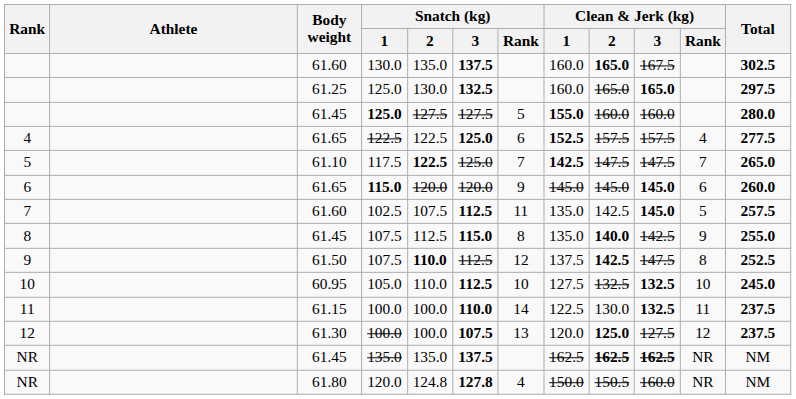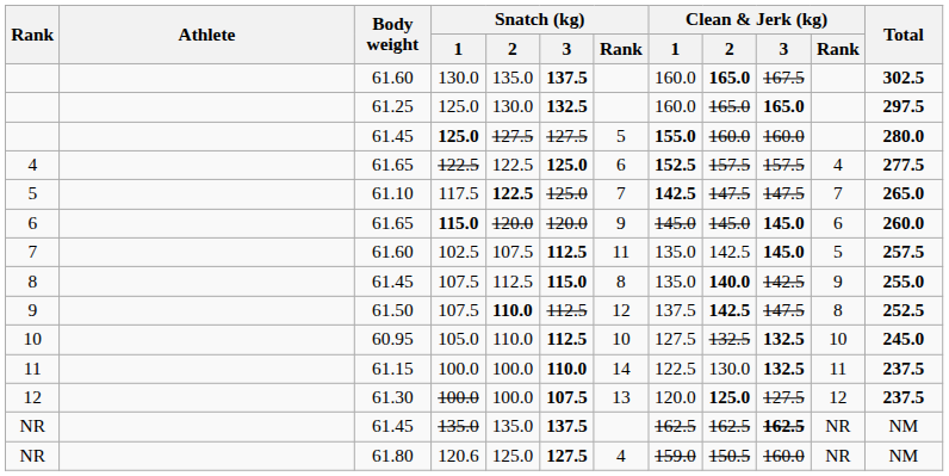 <table class = "wikitable" style="text-align:center;">
 <tr>
 <th rowspan=2 width=40>Rank</th>
 <th rowspan=2 width=250>Athlete</th>
 <th rowspan=2 width=60>Body weight</th>
 <th colspan=4>Snatch (kg)</th>
 <th colspan=4>Clean & Jerk (kg)</th>
 <th rowspan=2 width=60>Total</th>
 </tr>
 <tr>
 <th width=40>1</th>
 <th width=40>2</th>
 <th width=40>3</th>
 <th width=40>Rank</th>
 <th width=40>1</th>
 <th width=40>2</th>
 <th width=40>3</th>
 <th width=40>Rank</th>
 </tr>
 <tr>
 <td></td>
 <td align=left></td>
 <td>61.60</td>
 <td>130.0</td>
 <td>135.0</td>
 <td><strong>137.5</strong></td>
 <td></td>
 <td>160.0</td>
 <td><strong>165.0</strong></td>
 <td><s>167.5</s></td>
 <td></td>
 <td><strong>302.5</strong></td>
 </tr>
 <tr>
 <td></td>
 <td align=left></td>
 <td>61.25</td>
 <td>125.0</td>
 <td>130.0</td>
 <td><strong>132.5</strong></td>
 <td></td>
 <td>160.0</td>
 <td><s>165.0</s></td>
 <td><strong>165.0</strong></td>
 <td></td>
 <td><strong>297.5</strong></td>
 </tr>
 <tr>
 <td></td>
 <td align=left></td>
 <td>61.45</td>
 <td><strong>125.0</strong></td>
 <td><s>127.5</s></td>
 <td><s>127.5</s></td>
 <td>5</td>
 <td><strong>155.0</strong></td>
 <td><s>160.0</s></td>
 <td><s>160.0</s></td>
 <td></td>
 <td><strong>280.0</strong></td>
 </tr>
 <tr>
 <td>4</td>
 <td align=left></td>
 <td>61.65</td>
 <td><s>122.5</s></td>
 <td>122.5</td>
 <td><strong>125.0</strong></td>
 <td>6</td>
 <td><strong>152.5</strong></td>
 <td><s>157.5</s></td>
 <td><s>157.5</s></td>
 <td>4</td>
 <td><strong>277.5</strong></td>
 </tr>
 <tr>
 <td>5</td>
 <td align=left></td>
 <td>61.10</td>
 <td>117.5</td>
 <td><strong>122.5</strong></td>
 <td><s>125.0</s></td>
 <td>7</td>
 <td><strong>142.5</strong></td>
 <td><s>147.5</s></td>
 <td><s>147.5</s></td>
 <td>7</td>
 <td><strong>265.0</strong></td>
 </tr>
 <tr>
 <td>6</td>
 <td align=left></td>
 <td>61.65</td>
 <td><strong>115.0</strong></td>
 <td><s>120.0</s></td>
 <td><s>120.0</s></td>
 <td>9</td>
 <td><s>145.0</s></td>
 <td><s>145.0</s></td>
 <td><strong>145.0</strong></td>
 <td>6</td>
 <td><strong>260.0</strong></td>
 </tr>
 <tr>
 <td>7</td>
 <td align=left></td>
 <td>61.60</td>
 <td>102.5</td>
 <td>107.5</td>
 <td><strong>112.5</strong></td>
 <td>11</td>
 <td>135.0</td>
 <td>142.5</td>
 <td><strong>145.0</strong></td>
 <td>5</td>
 <td><strong>257.5</strong></td>
 </tr>
 <tr>
 <td>8</td>
 <td align=left></td>
 <td>61.45</td>
 <td>107.5</td>
 <td>112.5</td>
 <td><strong>115.0</strong></td>
 <td>8</td>
 <td>135.0</td>
 <td><strong>140.0</strong></td>
 <td><s>142.5</s></td>
 <td>9</td>
 <td><strong>255.0</strong></td>
 </tr>
 <tr>
 <td>9</td>
 <td align=left></td>
 <td>61.50</td>
 <td>107.5</td>
 <td><strong>110.0</strong></td>
 <td><s>112.5</s></td>
 <td>12</td>
 <td>137.5</td>
 <td><strong>142.5</strong></td>
 <td><s>147.5</s></td>
 <td>8</td>
 <td><strong>252.5</strong></td>
 </tr>
 <tr>
 <td>10</td>
 <td align=left></td>
 <td>60.95</td>
 <td>105.0</td>
 <td>110.0</td>
 <td><strong>112.5</strong></td>
 <td>10</td>
 <td>127.5</td>
 <td><s>132.5</s></td>
 <td><strong>132.5</strong></td>
 <td>10</td>
 <td><strong>245.0</strong></td>
 </tr>
 <tr>
 <td>11</td>
 <td align=left></td>
 <td>61.15</td>
 <td>100.0</td>
 <td>100.0</td>
 <td><strong>110.0</strong></td>
 <td>14</td>
 <td>122.5</td>
 <td>130.0</td>
 <td><strong>132.5</strong></td>
 <td>11</td>
 <td><strong>237.5</strong></td>
 </tr>
 <tr>
 <td>12</td>
 <td align=left></td>
 <td>61.30</td>
 <td><s>100.0</s></td>
 <td>100.0</td>
 <td><strong>107.5</strong></td>
 <td>13</td>
 <td>120.0</td>
 <td><strong>125.0</strong></td>
 <td><s>127.5</s></td>
 <td>12</td>
 <td><strong>237.5</strong></td>
 </tr>
 <tr>
 <td>NR</td>
 <td align=left></td>
 <td>61.45</td>
 <td><s>135.0</s></td>
 <td>135.0</td>
 <td><strong>137.5</strong></td>
 <td></td>
 <td><s>162.5</s></td>
-<td><strong><s>162.5</s></strong></td>
+<td><s>162.5</s></td>
 <td><strong><s>162.5</s></strong></td>
 <td>NR</td>
 <td>NM</td>
 </tr>
 <tr>
 <td>NR</td>
 <td align=left></td>
 <td>61.80</td>
-<td>120.0</td>
-<td>124.8</td>
-<td><strong>127.8</strong></td>
+<td>120.6</td>
+<td>125.0</td>
+<td><strong>127.5</strong></td>
 <td>4</td>
-<td><s>150.0</s></td>
+<td><s>159.0</s></td>
 <td><s>150.5</s></td>
 <td><s>160.0</s></td>
 <td>NR</td>
 <td>NM</td>
 </tr>
 </table>
